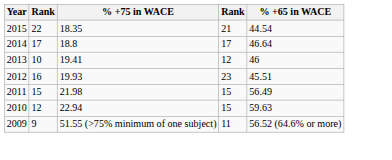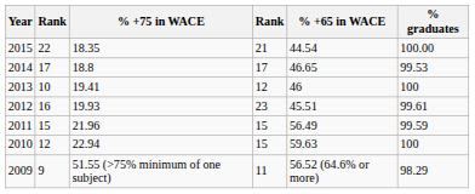 <table class="wikitable sortable">
 <tr>
 <th>Year</th>
 <th>Rank</th>
 <th>% +75 in WACE</th>
 <th>Rank</th>
 <th>% +65 in WACE</th>
+<th>% graduates</th>
 </tr>
 <tr>
 <td>2015</td>
 <td>22</td>
 <td>18.35</td>
 <td>21</td>
 <td>44.54</td>
+<td>100.00</td>
 </tr>
 <tr>
 <td>2014</td>
 <td>17</td>
 <td>18.8</td>
 <td>17</td>
-<td>46.64</td>
+<td>46.65</td>
+<td>99.53</td>
 </tr>
 <tr>
 <td>2013</td>
 <td>10</td>
 <td>19.41</td>
 <td>12</td>
 <td>46</td>
+<td>100</td>
 </tr>
 <tr>
 <td>2012</td>
 <td>16</td>
 <td>19.93</td>
 <td>23</td>
 <td>45.51</td>
+<td>99.61</td>
 </tr>
 <tr>
 <td>2011</td>
 <td>15</td>
-<td>21.98</td>
+<td>21.96</td>
 <td>15</td>
 <td>56.49</td>
+<td>99.59</td>
 </tr>
 <tr>
 <td>2010</td>
 <td>12</td>
 <td>22.94</td>
 <td>15</td>
 <td>59.63</td>
+<td>100</td>
 </tr>
 <tr>
 <td>2009</td>
 <td>9</td>
 <td>51.55 (>75% minimum of one subject)</td>
 <td>11</td>
 <td>56.52 (64.6% or more)</td>
+<td>98.29</td>
 </tr>
 </table>
